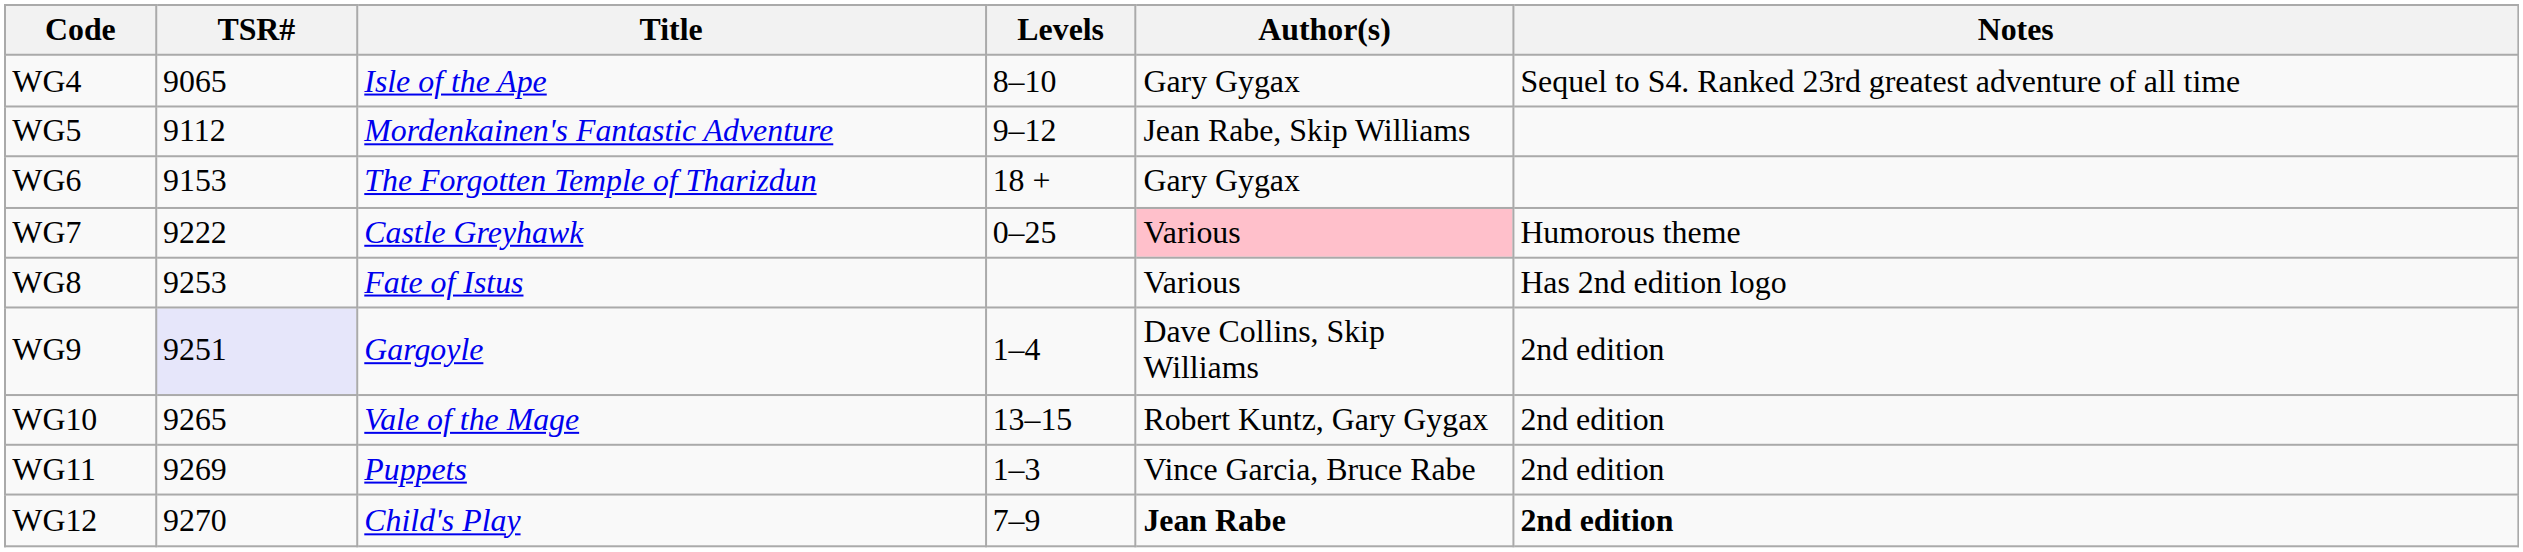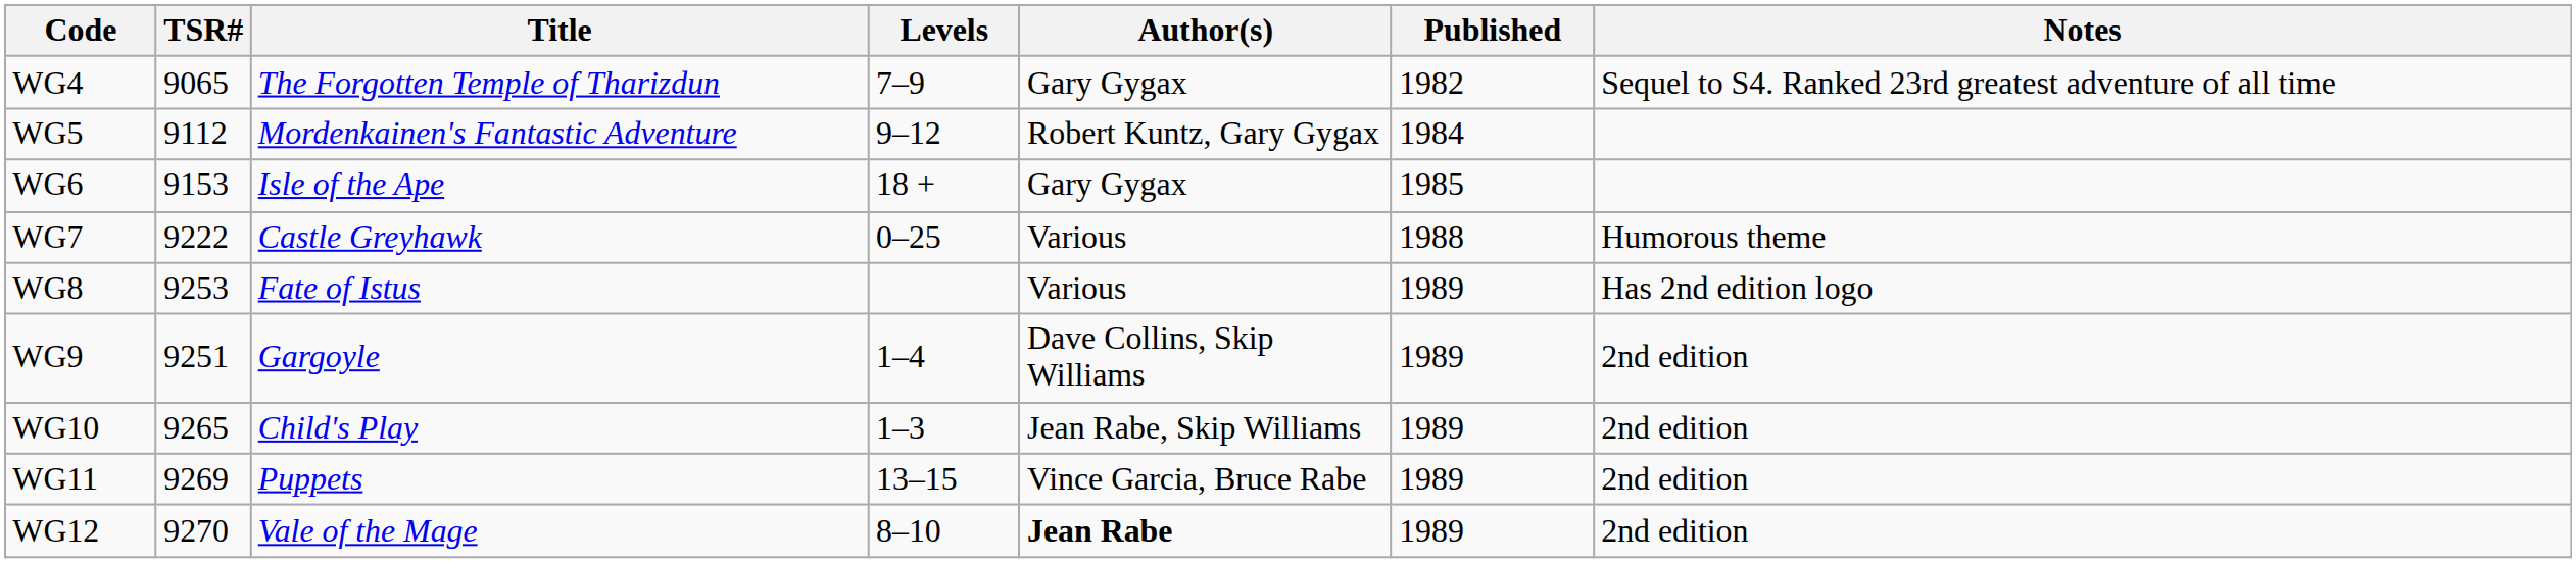 <table class="wikitable" style="width: 100%">
 <tr>
 <th scope="col" style="width: 6%;">Code</th>
 <th>TSR#</th>
 <th scope="col" style="width: 25%;">Title</th>
 <th scope="col" style="width: 6%;">Levels</th>
 <th scope="col" style="width: 15%;">Author(s)</th>
+<th scope="col" style="width: 8%;">Published</th>
 <th scope="col" style="width: 40%;">Notes</th>
 </tr>
 <tr>
 <td>WG4</td>
 <td>9065</td>
-<td><em><a href='#'>Isle of the Ape</a></em></td>
-<td>8–10</td>
+<td><em><a href='#'>The Forgotten Temple of Tharizdun</a></em></td>
+<td>7–9</td>
 <td>Gary Gygax</td>
+<td>1982</td>
 <td>Sequel to S4.  Ranked 23rd greatest adventure of all time</td>
 </tr>
 <tr>
 <td>WG5</td>
 <td>9112</td>
 <td><em><a href='#'>Mordenkainen's Fantastic Adventure</a></em></td>
 <td>9–12</td>
-<td>Jean Rabe, Skip Williams</td>
+<td>Robert Kuntz, Gary Gygax</td>
+<td>1984</td>
 <td> </td>
 </tr>
 <tr>
 <td>WG6</td>
 <td>9153</td>
-<td><em><a href='#'>The Forgotten Temple of Tharizdun</a></em></td>
+<td><em><a href='#'>Isle of the Ape</a></em></td>
 <td>18 +</td>
 <td>Gary Gygax</td>
+<td>1985</td>
 <td> </td>
 </tr>
 <tr>
 <td>WG7</td>
 <td>9222</td>
 <td><em><a href='#'>Castle Greyhawk</a></em></td>
 <td>0–25</td>
-<td style="background: pink;">Various</td>
+<td>Various</td>
+<td>1988</td>
 <td>Humorous theme</td>
 </tr>
 <tr>
 <td>WG8</td>
 <td>9253</td>
 <td><em><a href='#'>Fate of Istus</a></em></td>
 <td> </td>
 <td>Various</td>
+<td>1989</td>
 <td>Has 2nd edition logo</td>
 </tr>
 <tr>
 <td>WG9</td>
-<td style="background: lavender;">9251</td>
+<td>9251</td>
 <td><em><a href='#'>Gargoyle</a></em></td>
 <td>1–4</td>
 <td>Dave Collins, Skip Williams</td>
+<td>1989</td>
 <td>2nd edition</td>
 </tr>
 <tr>
 <td>WG10</td>
 <td>9265</td>
-<td><em><a href='#'>Vale of the Mage</a></em></td>
-<td>13–15</td>
-<td>Robert Kuntz, Gary Gygax</td>
+<td><em><a href='#'>Child's Play</a></em></td>
+<td>1–3</td>
+<td>Jean Rabe, Skip Williams</td>
+<td>1989</td>
 <td>2nd edition</td>
 </tr>
 <tr>
 <td>WG11</td>
 <td>9269</td>
 <td><em><a href='#'>Puppets</a></em></td>
-<td>1–3</td>
+<td>13–15</td>
 <td>Vince Garcia, Bruce Rabe</td>
+<td>1989</td>
 <td>2nd edition</td>
 </tr>
 <tr>
 <td>WG12</td>
 <td>9270</td>
-<td><em><a href='#'>Child's Play</a></em></td>
-<td>7–9</td>
+<td><em><a href='#'>Vale of the Mage</a></em></td>
+<td>8–10</td>
 <td><strong>Jean Rabe</strong></td>
-<td><strong>2nd edition</strong></td>
+<td>1989</td>
+<td>2nd edition</td>
 </tr>
 </table>
